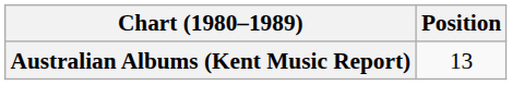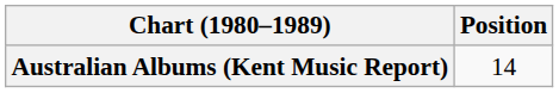 <table class="wikitable plainrowheaders" style="text-align:center">
 <tr>
 <th scope="col">Chart (1980–1989)</th>
 <th scope="col">Position</th>
 </tr>
 <tr>
 <th scope="row">Australian Albums (Kent Music Report)</th>
-<td>13</td>
+<td>14</td>
 </tr>
 </table>
